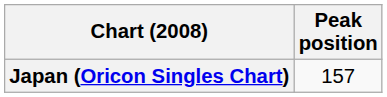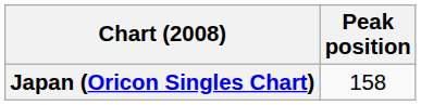 <table class="wikitable plainrowheaders" style="text-align:center">
 <tr>
 <th scope="col">Chart (2008)</th>
 <th scope="col">Peak<br> position</th>
 </tr>
 <tr>
 <th scope="row">Japan (<a href='#'>Oricon Singles Chart</a>)</th>
-<td>157</td>
+<td>158</td>
 </tr>
 </table>
